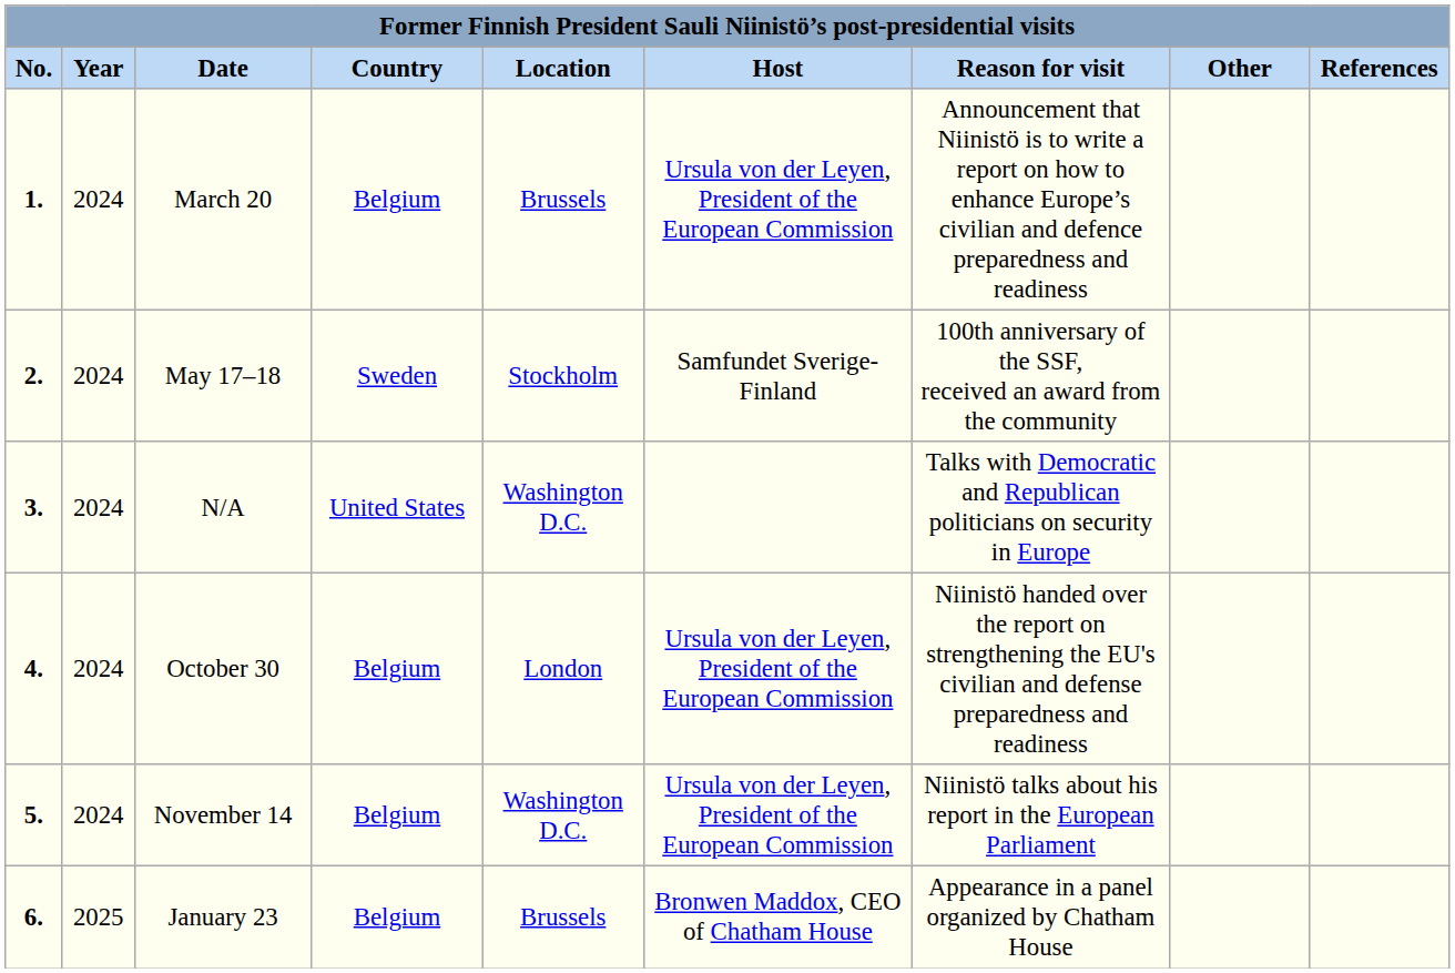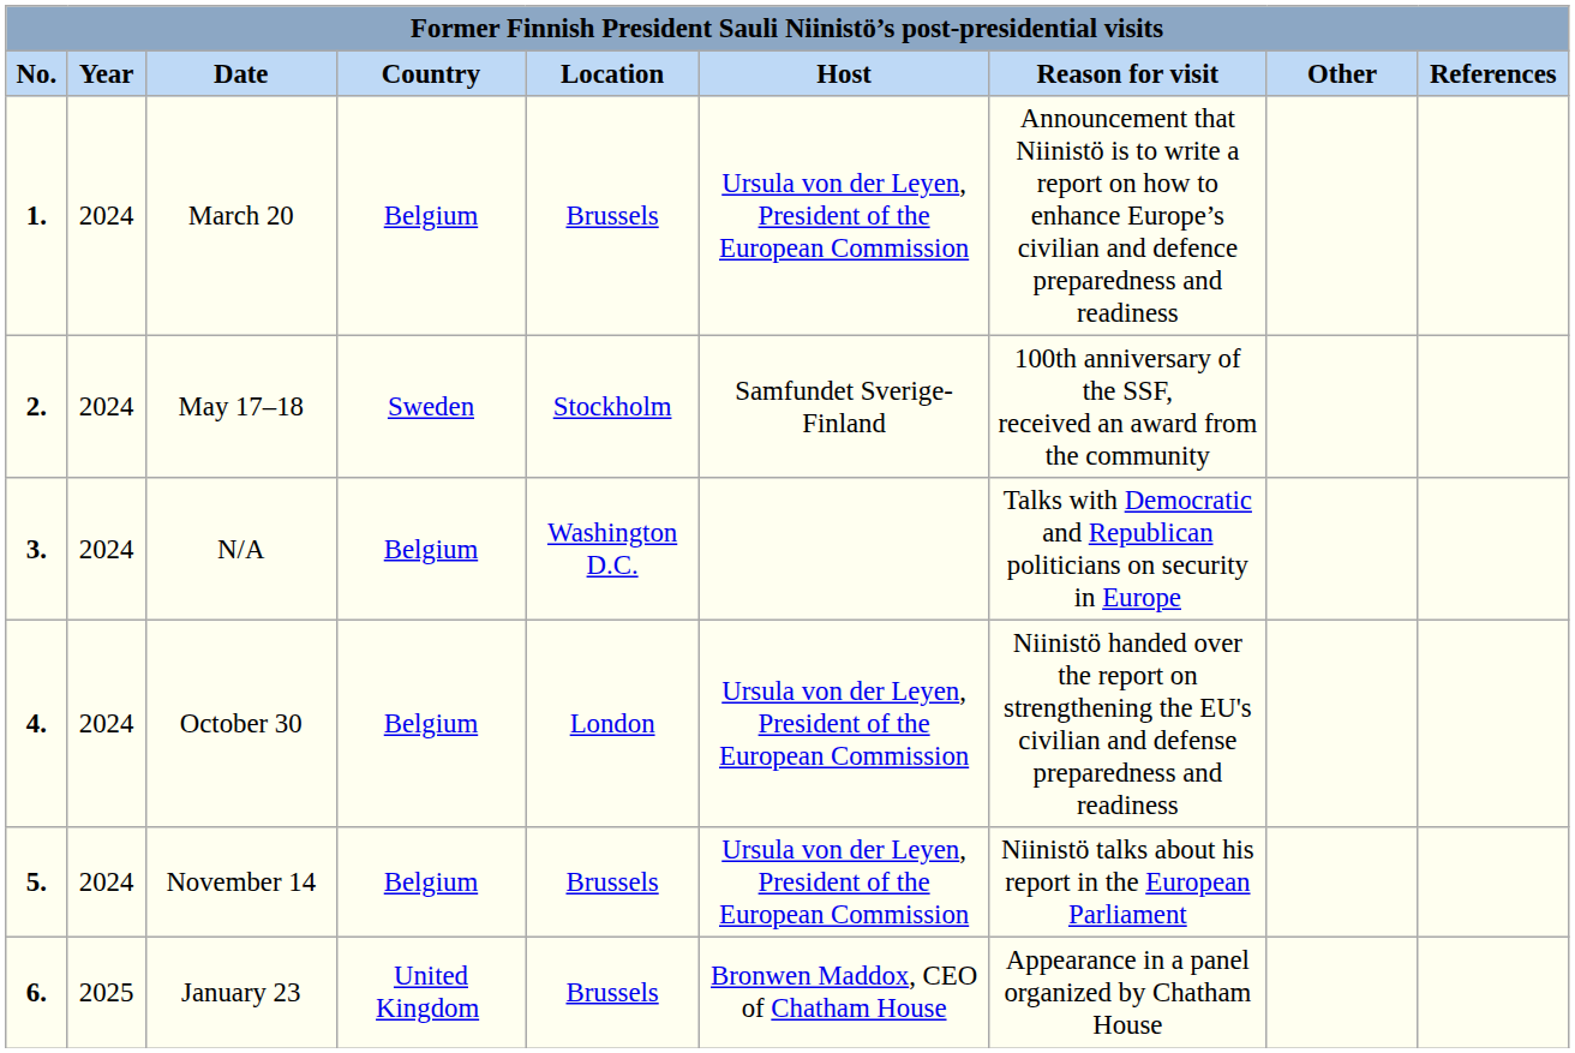 <table class="wikitable" style="font-size:95%; text-align:center; background:#FFFFF0">
 <tr>
 <td colspan="9" style="background:#8CA7C4;"><strong>Former Finnish President Sauli Niinistö’s post-presidential visits</strong></td>
 </tr>
 <tr>
 <th width=30 style=background:#BED9F6>No.</th>
 <th width=40 style=background:#BED9F6>Year</th>
 <th width=120 style=background:#BED9F6>Date</th>
 <th width=120 style=background:#BED9F6>Country</th>
 <th width=100 style=background:#BED9F6>Location</th>
 <th width=200 style=background:#BED9F6>Host</th>
 <th width=180 style=background:#BED9F6>Reason for visit</th>
 <th width=100 style=background:#BED9F6>Other</th>
 <th width=80 style=background:#BED9F6>References</th>
 </tr>
 <tr>
 <td><strong>1.</strong></td>
 <td>2024</td>
 <td>March 20</td>
 <td> <a href='#'>Belgium</a></td>
 <td><a href='#'>Brussels</a></td>
 <td><a href='#'>Ursula von der Leyen</a>, <a href='#'>President of the European Commission</a></td>
 <td>Announcement that Niinistö is to write a report on how to enhance Europe’s civilian and defence preparedness and readiness</td>
 <td></td>
 <td></td>
 </tr>
 <tr>
 <td><strong>2.</strong></td>
 <td>2024</td>
 <td>May 17–18</td>
 <td> <a href='#'>Sweden</a></td>
 <td><a href='#'>Stockholm</a></td>
 <td>Samfundet Sverige-Finland</td>
 <td>100th anniversary of the SSF,<br>received an award from the community</td>
 <td></td>
 <td></td>
 </tr>
 <tr>
 <td><strong>3.</strong></td>
 <td>2024</td>
 <td>N/A</td>
-<td> <a href='#'>United States</a></td>
+<td> <a href='#'>Belgium</a></td>
 <td><a href='#'>Washington D.C.</a></td>
 <td></td>
 <td>Talks with <a href='#'>Democratic</a> and <a href='#'>Republican</a> politicians on security in <a href='#'>Europe</a></td>
 <td></td>
 <td></td>
 </tr>
 <tr>
 <td><strong>4.</strong></td>
 <td>2024</td>
 <td>October 30</td>
 <td> <a href='#'>Belgium</a></td>
 <td><a href='#'>London</a></td>
 <td><a href='#'>Ursula von der Leyen</a>, <a href='#'>President of the European Commission</a></td>
 <td>Niinistö handed over the report on strengthening the EU's civilian and defense preparedness and readiness</td>
 <td></td>
 <td></td>
 </tr>
 <tr>
 <td><strong>5.</strong></td>
 <td>2024</td>
 <td>November 14</td>
 <td> <a href='#'>Belgium</a></td>
-<td><a href='#'>Washington D.C.</a></td>
+<td><a href='#'>Brussels</a></td>
 <td><a href='#'>Ursula von der Leyen</a>, <a href='#'>President of the European Commission</a></td>
 <td>Niinistö talks about his report in the <a href='#'>European Parliament</a></td>
 <td></td>
 <td></td>
 </tr>
 <tr>
 <td><strong>6.</strong></td>
 <td>2025</td>
 <td>January 23</td>
-<td> <a href='#'>Belgium</a></td>
+<td> <a href='#'>United Kingdom</a> </td>
 <td><a href='#'>Brussels</a></td>
 <td><a href='#'>Bronwen Maddox</a>, CEO of <a href='#'>Chatham House</a></td>
 <td>Appearance in a panel organized by Chatham House</td>
 <td></td>
 <td></td>
 </tr>
 </table>
